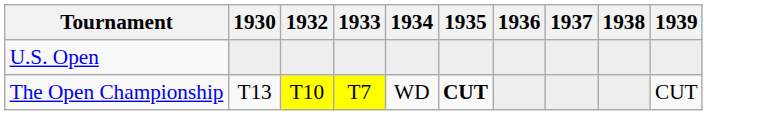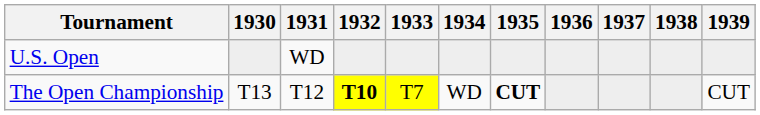 <table class="wikitable" style="font-size:95%;text-align:center;">
 <tr>
 <th>Tournament</th>
 <th>1930</th>
+<th>1931</th>
 <th>1932</th>
 <th>1933</th>
 <th>1934</th>
 <th>1935</th>
 <th>1936</th>
 <th>1937</th>
 <th>1938</th>
 <th>1939</th>
 </tr>
 <tr>
 <td align=left><a href='#'>U.S. Open</a></td>
 <td style="background:#eeeeee;"></td>
+<td>WD</td>
 <td style="background:#eeeeee;"></td>
 <td style="background:#eeeeee;"></td>
 <td style="background:#eeeeee;"></td>
 <td style="background:#eeeeee;"></td>
 <td style="background:#eeeeee;"></td>
 <td style="background:#eeeeee;"></td>
 <td style="background:#eeeeee;"></td>
 <td style="background:#eeeeee;"></td>
 </tr>
 <tr>
 <td align=left><a href='#'>The Open Championship</a></td>
 <td>T13</td>
-<td style="background:yellow;">T10</td>
+<td>T12</td>
+<td style="background:yellow;"><strong>T10</strong></td>
 <td style="background:yellow;">T7</td>
 <td>WD</td>
 <td><strong>CUT</strong></td>
 <td style="background:#eeeeee;"></td>
 <td style="background:#eeeeee;"></td>
 <td style="background:#eeeeee;"></td>
 <td>CUT</td>
 </tr>
 </table>
